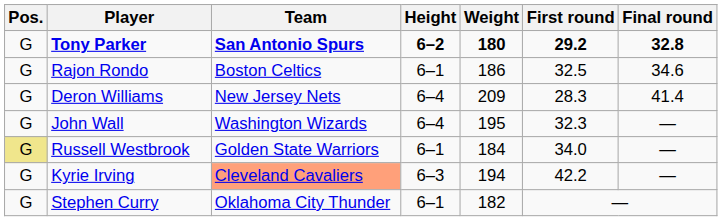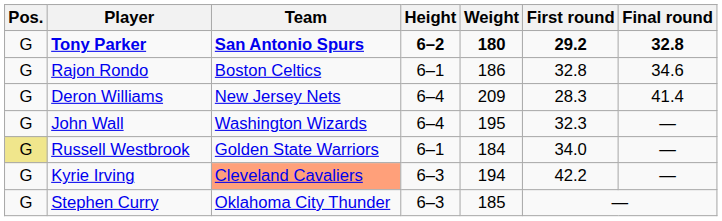 <table class="wikitable">
 <tr>
 <th>Pos.</th>
 <th style="width:150px;">Player</th>
 <th width=175>Team</th>
 <th>Height</th>
 <th>Weight</th>
 <th>First round</th>
 <th>Final round</th>
 </tr>
 <tr>
 <td style="text-align:center">G</td>
 <td><strong><a href='#'>Tony Parker</a></strong></td>
 <td><strong><a href='#'>San Antonio Spurs</a></strong></td>
 <td align=center><strong>6–2</strong></td>
 <td align=center><strong>180</strong></td>
 <td align=center><strong>29.2</strong></td>
 <td align=center><strong>32.8</strong></td>
 </tr>
 <tr>
 <td style="text-align:center">G</td>
 <td><a href='#'>Rajon Rondo</a></td>
 <td><a href='#'>Boston Celtics</a></td>
 <td align=center>6–1</td>
 <td align=center>186</td>
-<td align=center>32.5</td>
+<td align=center>32.8</td>
 <td align=center>34.6</td>
 </tr>
 <tr>
 <td style="text-align:center">G</td>
 <td><a href='#'>Deron Williams</a></td>
 <td><a href='#'>New Jersey Nets</a></td>
 <td align=center>6–4</td>
 <td align=center>209</td>
 <td align=center>28.3</td>
 <td align=center>41.4</td>
 </tr>
 <tr>
 <td style="text-align:center">G</td>
 <td><a href='#'>John Wall</a></td>
 <td><a href='#'>Washington Wizards</a></td>
 <td align=center>6–4</td>
 <td align=center>195</td>
 <td align=center>32.3</td>
 <td align=center>—</td>
 </tr>
 <tr>
 <td style="background: khaki; text-align:center">G</td>
 <td><a href='#'>Russell Westbrook</a></td>
 <td><a href='#'>Golden State Warriors</a></td>
 <td align=center>6–1</td>
 <td align=center>184</td>
 <td align=center>34.0</td>
 <td align=center>—</td>
 </tr>
 <tr>
 <td style="text-align:center">G</td>
 <td><a href='#'>Kyrie Irving</a></td>
 <td style="background: lightsalmon;"><a href='#'>Cleveland Cavaliers</a></td>
 <td align=center>6–3</td>
 <td align=center>194</td>
 <td align=center>42.2</td>
 <td align=center>—</td>
 </tr>
 <tr>
 <td style="text-align:center">G</td>
 <td><a href='#'>Stephen Curry</a></td>
 <td><a href='#'>Oklahoma City Thunder</a></td>
-<td align=center>6–1</td>
-<td align=center>182</td>
+<td align=center>6–3</td>
+<td align=center>185</td>
 <td align=center colspan=2>—</td>
 </tr>
 </table>
